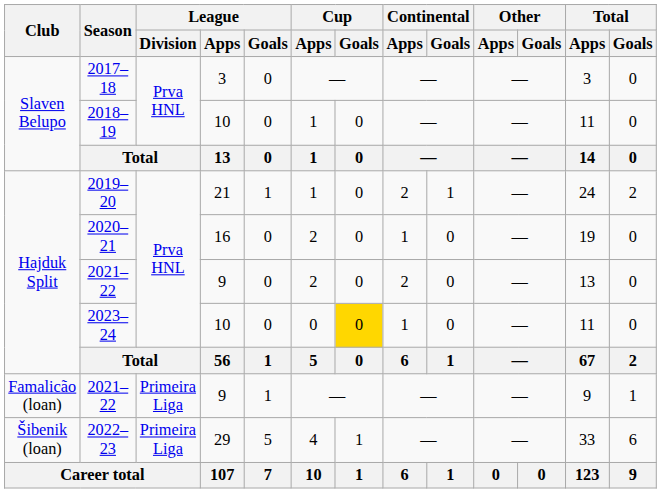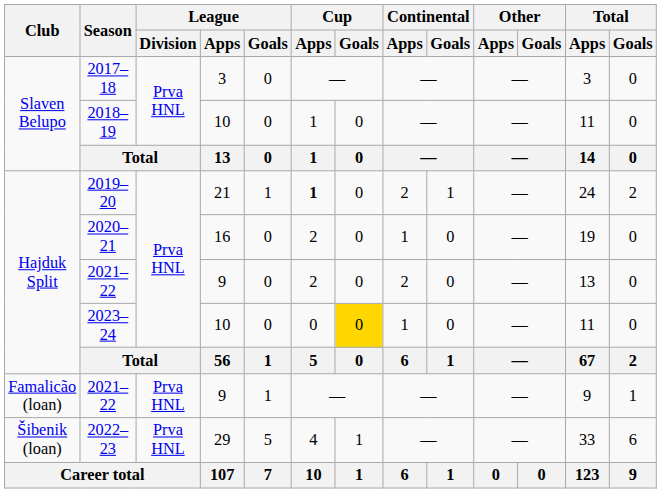 <table class="wikitable" style="text-align:center">
 <tr>
 <th rowspan="2">Club</th>
 <th rowspan="2">Season</th>
 <th colspan="3">League</th>
 <th colspan="2">Cup</th>
 <th colspan="2">Continental</th>
 <th colspan="2">Other</th>
 <th colspan="2">Total</th>
 </tr>
 <tr>
 <th>Division</th>
 <th>Apps</th>
 <th>Goals</th>
 <th>Apps</th>
 <th>Goals</th>
 <th>Apps</th>
 <th>Goals</th>
 <th>Apps</th>
 <th>Goals</th>
 <th>Apps</th>
 <th>Goals</th>
 </tr>
 <tr>
 <td rowspan="3"><a href='#'>Slaven Belupo</a></td>
 <td><a href='#'>2017–18</a></td>
 <td rowspan="2"><a href='#'>Prva HNL</a></td>
 <td>3</td>
 <td>0</td>
 <td colspan="2">—</td>
 <td colspan="2">—</td>
 <td colspan="2">—</td>
 <td>3</td>
 <td>0</td>
 </tr>
 <tr>
 <td><a href='#'>2018–19</a></td>
 <td>10</td>
 <td>0</td>
 <td>1</td>
 <td>0</td>
 <td colspan="2">—</td>
 <td colspan="2">—</td>
 <td>11</td>
 <td>0</td>
 </tr>
 <tr>
 <th colspan="2">Total</th>
 <th>13</th>
 <th>0</th>
 <th>1</th>
 <th>0</th>
 <th colspan="2">—</th>
 <th colspan="2">—</th>
 <th>14</th>
 <th>0</th>
 </tr>
 <tr>
 <td rowspan="5"><a href='#'>Hajduk Split</a></td>
 <td><a href='#'>2019–20</a></td>
 <td rowspan="4"><a href='#'>Prva HNL</a></td>
 <td>21</td>
 <td>1</td>
-<td>1</td>
+<td><strong>1</strong></td>
 <td>0</td>
 <td>2</td>
 <td>1</td>
 <td colspan="2">—</td>
 <td>24</td>
 <td>2</td>
 </tr>
 <tr>
 <td><a href='#'>2020–21</a></td>
 <td>16</td>
 <td>0</td>
 <td>2</td>
 <td>0</td>
 <td>1</td>
 <td>0</td>
 <td colspan="2">—</td>
 <td>19</td>
 <td>0</td>
 </tr>
 <tr>
 <td><a href='#'>2021–22</a></td>
 <td>9</td>
 <td>0</td>
 <td>2</td>
 <td>0</td>
 <td>2</td>
 <td>0</td>
 <td colspan="2">—</td>
 <td>13</td>
 <td>0</td>
 </tr>
 <tr>
 <td><a href='#'>2023–24</a></td>
 <td>10</td>
 <td>0</td>
 <td>0</td>
 <td style="background: gold;">0</td>
 <td>1</td>
 <td>0</td>
 <td colspan="2">—</td>
 <td>11</td>
 <td>0</td>
 </tr>
 <tr>
 <th colspan="2">Total</th>
 <th>56</th>
 <th>1</th>
 <th>5</th>
 <th>0</th>
 <th>6</th>
 <th>1</th>
 <th colspan="2">—</th>
 <th>67</th>
 <th>2</th>
 </tr>
 <tr>
 <td><a href='#'>Famalicão</a> (loan)</td>
 <td><a href='#'>2021–22</a></td>
-<td><a href='#'>Primeira Liga</a></td>
+<td><a href='#'>Prva HNL</a></td>
 <td>9</td>
 <td>1</td>
 <td colspan="2">—</td>
 <td colspan="2">—</td>
 <td colspan="2">—</td>
 <td>9</td>
 <td>1</td>
 </tr>
 <tr>
 <td><a href='#'>Šibenik</a> (loan)</td>
 <td><a href='#'>2022–23</a></td>
-<td><a href='#'>Primeira Liga</a></td>
+<td><a href='#'>Prva HNL</a></td>
 <td>29</td>
 <td>5</td>
 <td>4</td>
 <td>1</td>
 <td colspan="2">—</td>
 <td colspan="2">—</td>
 <td>33</td>
 <td>6</td>
 </tr>
 <tr>
 <th colspan="3">Career total</th>
 <th>107</th>
 <th>7</th>
 <th>10</th>
 <th>1</th>
 <th>6</th>
 <th>1</th>
 <th>0</th>
 <th>0</th>
 <th>123</th>
 <th>9</th>
 </tr>
 </table>
